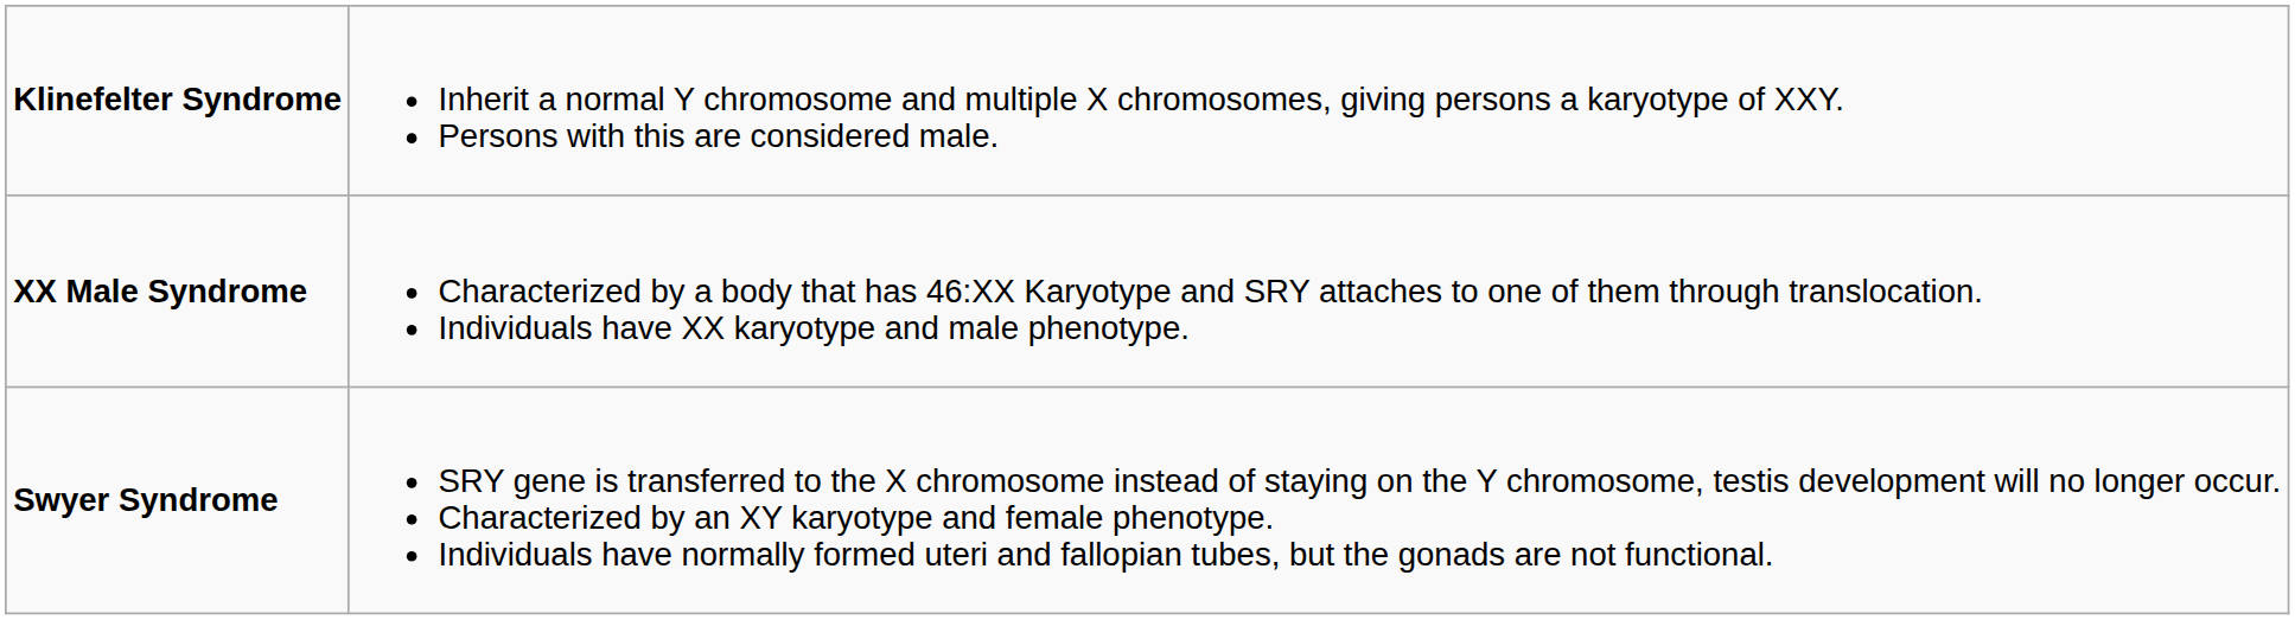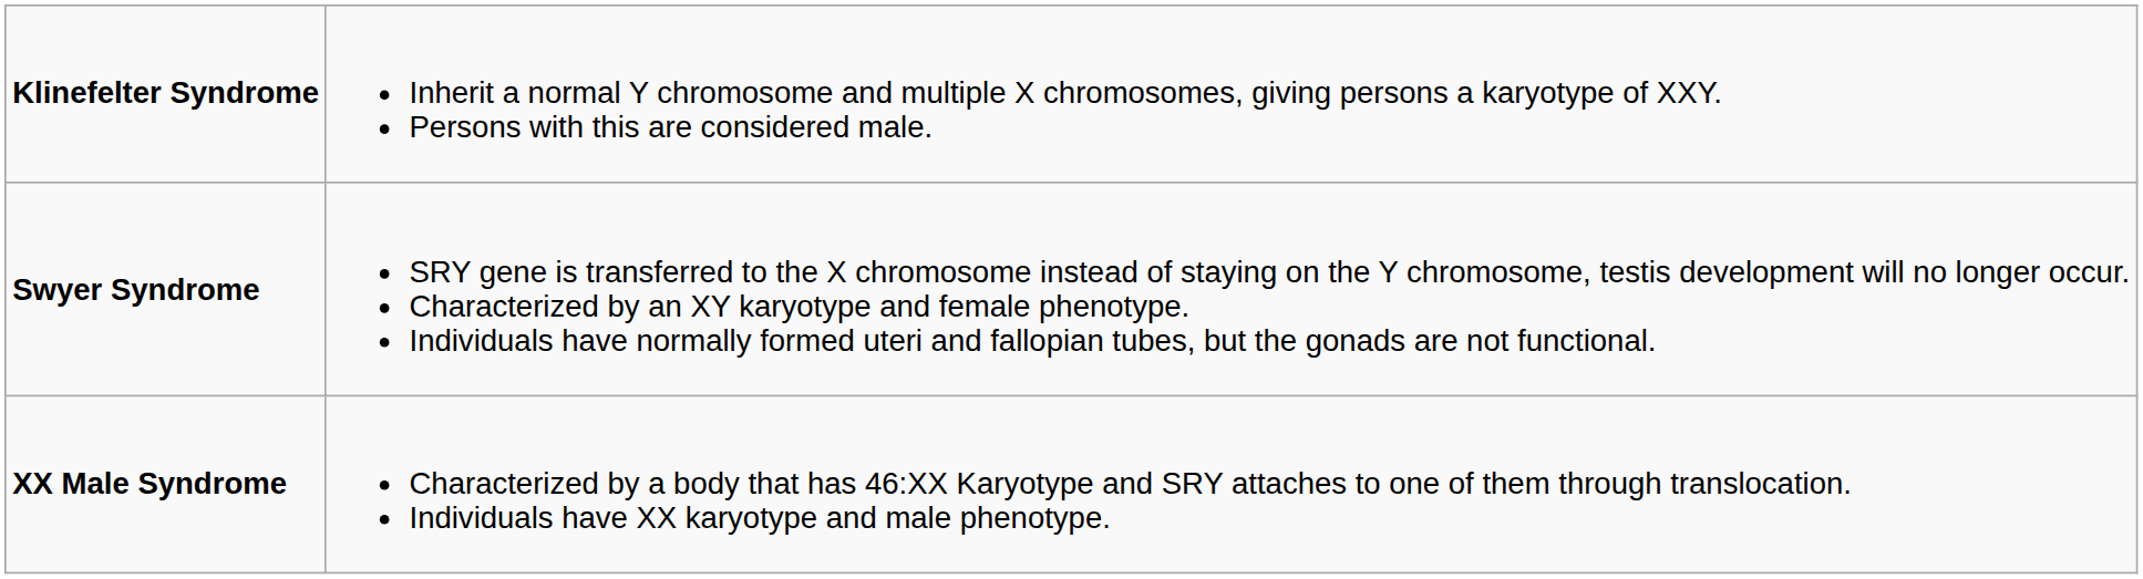 <table class="wikitable">
 <tr>
 <td><strong>Klinefelter Syndrome</strong></td>
 <td><br><ul><li>Inherit a normal Y chromosome and multiple X chromosomes, giving persons a karyotype of XXY.</li><li>Persons with this are considered male.</li></ul></td>
 </tr>
 <tr>
+<td><strong>Swyer Syndrome</strong></td>
+<td><br><ul><li>SRY gene is transferred to the X chromosome instead of staying on the Y chromosome, testis development will no longer occur.</li><li>Characterized by an XY karyotype and female phenotype.</li><li>Individuals have normally formed uteri and fallopian tubes, but the gonads are not functional.</li></ul></td>
+</tr>
+<tr>
 <td><strong>XX Male Syndrome</strong></td>
 <td><br><ul><li>Characterized by a body that has 46:XX Karyotype and SRY attaches to one of them through translocation.</li><li>Individuals have XX karyotype and male phenotype.</li></ul></td>
 </tr>
-<tr>
-<td><strong>Swyer Syndrome</strong></td>
-<td><br><ul><li>SRY gene is transferred to the X chromosome instead of staying on the Y chromosome, testis development will no longer occur.</li><li>Characterized by an XY karyotype and female phenotype.</li><li>Individuals have normally formed uteri and fallopian tubes, but the gonads are not functional.</li></ul></td>
-</tr>
 </table>
